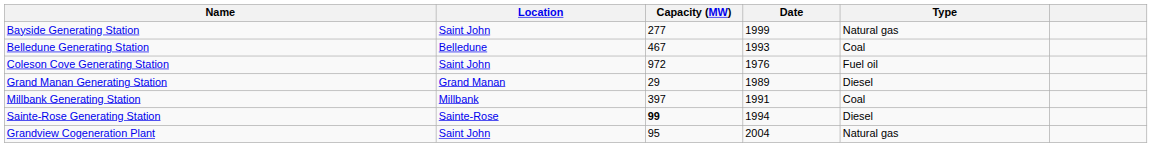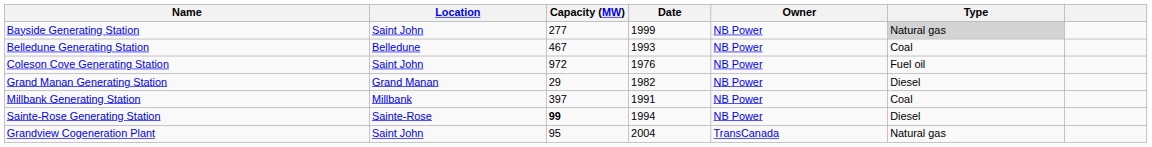 <table class="wikitable sortable">
 <tr>
 <th width="31%">Name</th>
 <th width="15%"><a href='#'>Location</a></th>
 <th width="7%">Capacity (<a href='#'>MW</a>)</th>
 <th width="7%">Date</th>
+<th width="15%">Owner</th>
 <th width="15%">Type</th>
 <th width="7%"></th>
 </tr>
 <tr>
 <td><a href='#'>Bayside Generating Station</a></td>
 <td><a href='#'>Saint John</a></td>
 <td>277</td>
 <td>1999</td>
-<td>Natural gas</td>
+<td><a href='#'>NB Power</a></td>
+<td style="background: lightgrey;">Natural gas</td>
 <td></td>
 </tr>
 <tr>
 <td><a href='#'>Belledune Generating Station</a></td>
 <td><a href='#'>Belledune</a></td>
 <td>467</td>
 <td>1993</td>
+<td><a href='#'>NB Power</a></td>
 <td>Coal</td>
 <td></td>
 </tr>
 <tr>
 <td><a href='#'>Coleson Cove Generating Station</a></td>
 <td><a href='#'>Saint John</a></td>
 <td>972</td>
 <td>1976</td>
+<td><a href='#'>NB Power</a></td>
 <td>Fuel oil</td>
 <td></td>
 </tr>
 <tr>
 <td><a href='#'>Grand Manan Generating Station</a></td>
 <td><a href='#'>Grand Manan</a></td>
 <td>29</td>
-<td>1989</td>
+<td>1982</td>
+<td><a href='#'>NB Power</a></td>
 <td>Diesel</td>
 <td></td>
 </tr>
 <tr>
 <td><a href='#'>Millbank Generating Station</a></td>
 <td><a href='#'>Millbank</a></td>
 <td>397</td>
 <td>1991</td>
+<td><a href='#'>NB Power</a></td>
 <td>Coal</td>
 <td></td>
 </tr>
 <tr>
 <td><a href='#'>Sainte-Rose Generating Station</a></td>
 <td><a href='#'>Sainte-Rose</a></td>
 <td><strong>99</strong></td>
 <td>1994</td>
+<td><a href='#'>NB Power</a></td>
 <td>Diesel</td>
 <td></td>
 </tr>
 <tr>
 <td><a href='#'>Grandview Cogeneration Plant</a></td>
 <td><a href='#'>Saint John</a></td>
 <td>95</td>
 <td>2004</td>
+<td><a href='#'>TransCanada</a></td>
 <td>Natural gas</td>
 <td></td>
 </tr>
 </table>
